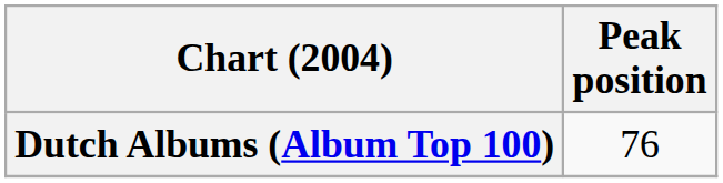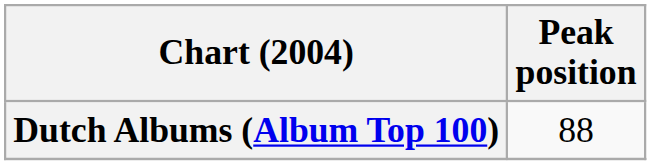 <table class="wikitable sortable plainrowheaders">
 <tr>
 <th>Chart (2004)</th>
 <th>Peak<br>position</th>
 </tr>
 <tr>
 <th scope="row">Dutch Albums (<a href='#'>Album Top 100</a>)</th>
-<td align="center">76</td>
+<td align="center">88</td>
 </tr>
 <tr>
 </tr>
 </table>
